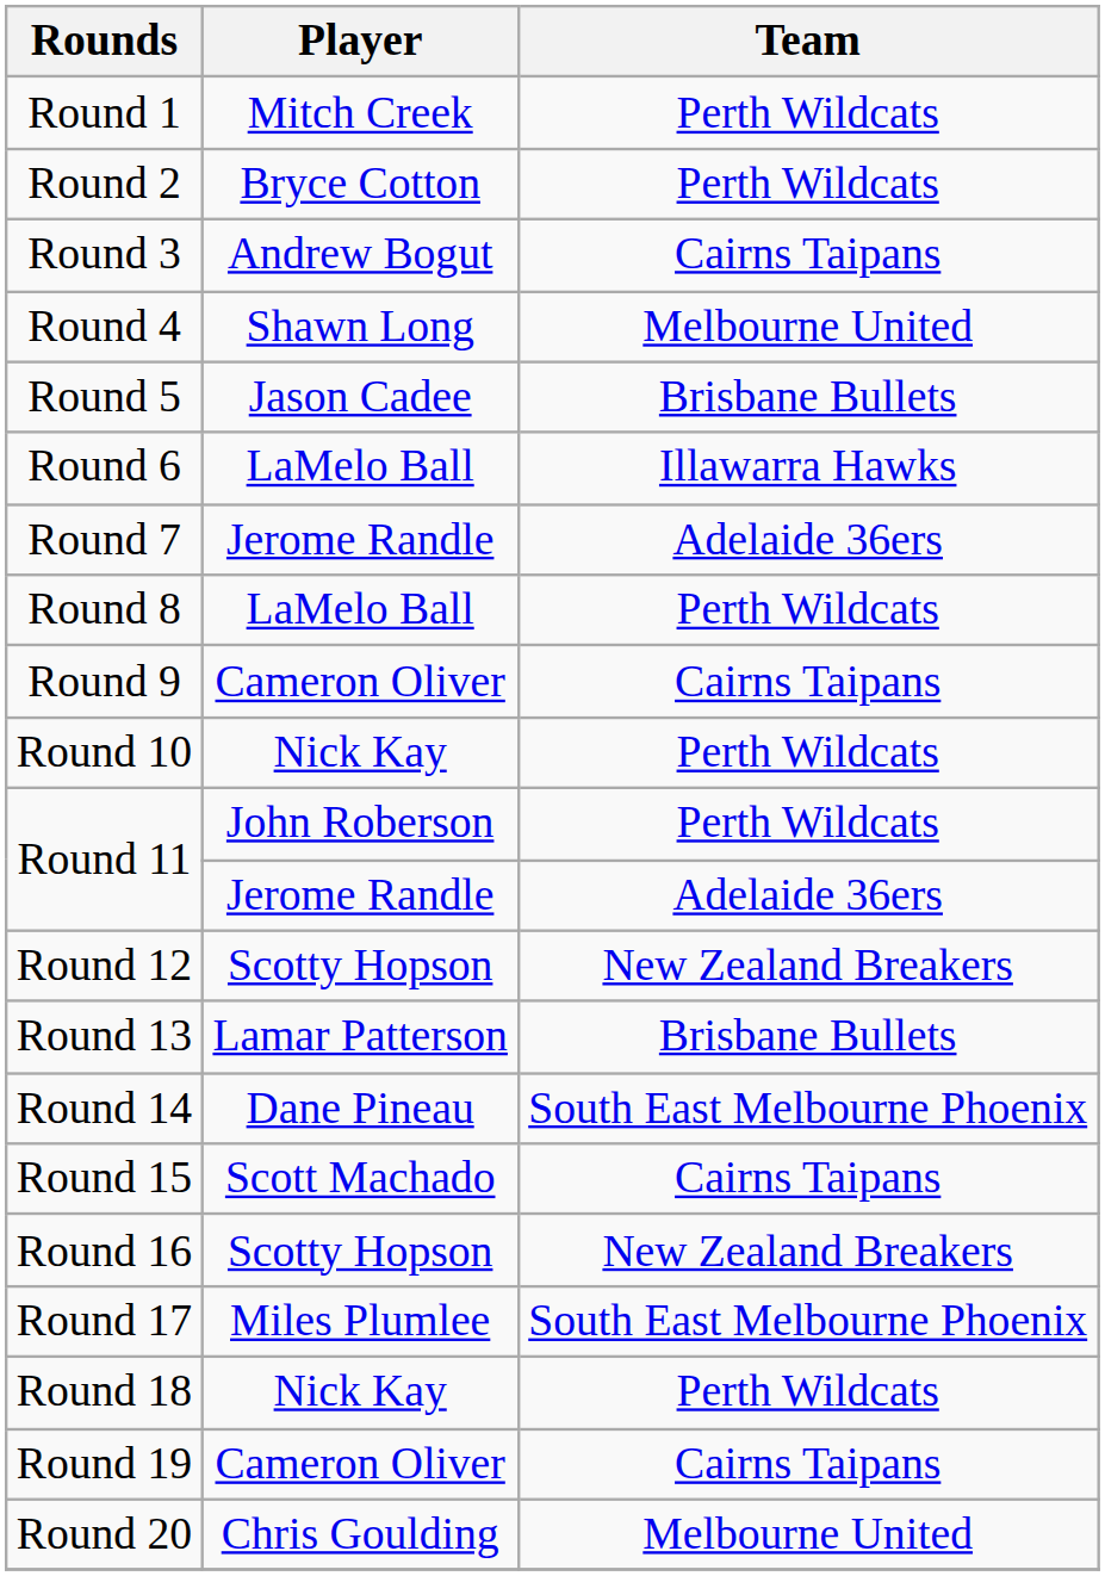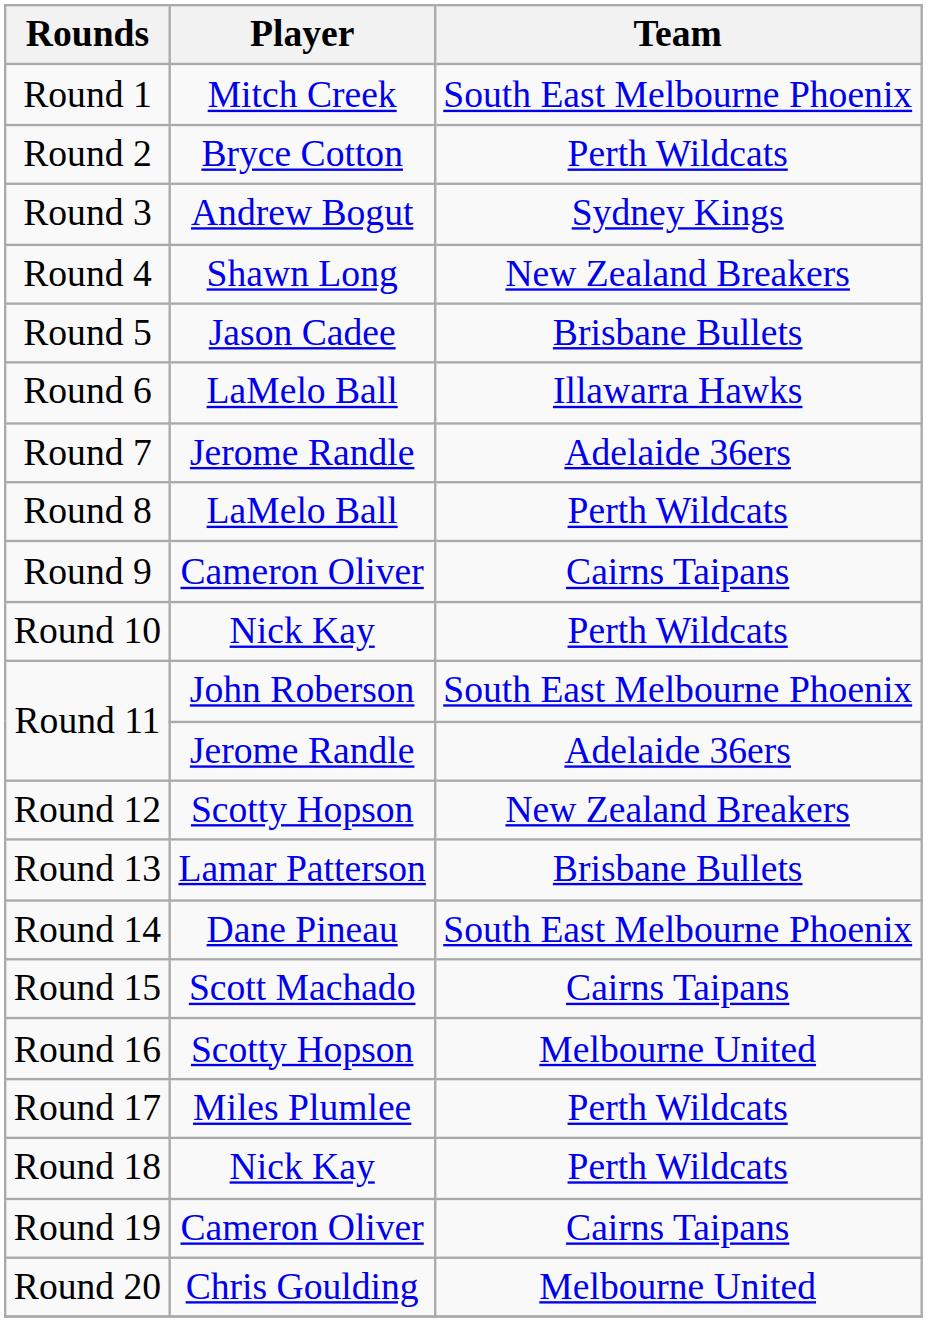 <table class="wikitable" style="text-align:center">
 <tr>
 <th>Rounds</th>
 <th>Player</th>
 <th>Team</th>
 </tr>
 <tr>
 <td>Round 1</td>
 <td><a href='#'>Mitch Creek</a></td>
-<td><a href='#'>Perth Wildcats</a></td>
+<td><a href='#'>South East Melbourne Phoenix</a></td>
 </tr>
 <tr>
 <td>Round 2</td>
 <td><a href='#'>Bryce Cotton</a></td>
 <td><a href='#'>Perth Wildcats</a></td>
 </tr>
 <tr>
 <td>Round 3</td>
 <td><a href='#'>Andrew Bogut</a></td>
-<td><a href='#'>Cairns Taipans</a></td>
+<td><a href='#'>Sydney Kings</a></td>
 </tr>
 <tr>
 <td>Round 4</td>
 <td><a href='#'>Shawn Long</a></td>
-<td><a href='#'>Melbourne United</a></td>
+<td><a href='#'>New Zealand Breakers</a></td>
 </tr>
 <tr>
 <td>Round 5</td>
 <td><a href='#'>Jason Cadee</a></td>
 <td><a href='#'>Brisbane Bullets</a></td>
 </tr>
 <tr>
 <td>Round 6</td>
 <td><a href='#'>LaMelo Ball</a></td>
 <td><a href='#'>Illawarra Hawks</a></td>
 </tr>
 <tr>
 <td>Round 7</td>
 <td><a href='#'>Jerome Randle</a></td>
 <td><a href='#'>Adelaide 36ers</a></td>
 </tr>
 <tr>
 <td>Round 8</td>
 <td><a href='#'>LaMelo Ball</a></td>
 <td><a href='#'>Perth Wildcats</a></td>
 </tr>
 <tr>
 <td>Round 9</td>
 <td><a href='#'>Cameron Oliver</a></td>
 <td><a href='#'>Cairns Taipans</a></td>
 </tr>
 <tr>
 <td>Round 10</td>
 <td><a href='#'>Nick Kay</a></td>
 <td><a href='#'>Perth Wildcats</a></td>
 </tr>
 <tr>
 <td rowspan="2">Round 11</td>
 <td><a href='#'>John Roberson</a></td>
-<td><a href='#'>Perth Wildcats</a></td>
+<td><a href='#'>South East Melbourne Phoenix</a></td>
 </tr>
 <tr>
 <td><a href='#'>Jerome Randle</a></td>
 <td><a href='#'>Adelaide 36ers</a></td>
 </tr>
 <tr>
 <td>Round 12</td>
 <td><a href='#'>Scotty Hopson</a></td>
 <td><a href='#'>New Zealand Breakers</a></td>
 </tr>
 <tr>
 <td>Round 13</td>
 <td><a href='#'>Lamar Patterson</a></td>
 <td><a href='#'>Brisbane Bullets</a></td>
 </tr>
 <tr>
 <td>Round 14</td>
 <td><a href='#'>Dane Pineau</a></td>
 <td><a href='#'>South East Melbourne Phoenix</a></td>
 </tr>
 <tr>
 <td>Round 15</td>
 <td><a href='#'>Scott Machado</a></td>
 <td><a href='#'>Cairns Taipans</a></td>
 </tr>
 <tr>
 <td>Round 16</td>
 <td><a href='#'>Scotty Hopson</a></td>
-<td><a href='#'>New Zealand Breakers</a></td>
+<td><a href='#'>Melbourne United</a></td>
 </tr>
 <tr>
 <td>Round 17</td>
 <td><a href='#'>Miles Plumlee</a></td>
-<td><a href='#'>South East Melbourne Phoenix</a></td>
+<td><a href='#'>Perth Wildcats</a></td>
 </tr>
 <tr>
 <td>Round 18</td>
 <td><a href='#'>Nick Kay</a></td>
 <td><a href='#'>Perth Wildcats</a></td>
 </tr>
 <tr>
 <td>Round 19</td>
 <td><a href='#'>Cameron Oliver</a></td>
 <td><a href='#'>Cairns Taipans</a></td>
 </tr>
 <tr>
 <td>Round 20</td>
 <td><a href='#'>Chris Goulding</a></td>
 <td><a href='#'>Melbourne United</a></td>
 </tr>
 <tr>
 </tr>
 </table>
